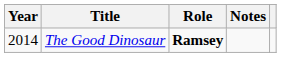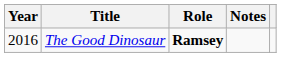 <table class="wikitable">
 <tr>
 <th>Year</th>
 <th>Title</th>
 <th>Role</th>
 <th>Notes</th>
 <th></th>
 </tr>
 <tr>
-<td>2014</td>
+<td>2016</td>
 <td><em><a href='#'>The Good Dinosaur</a></em></td>
 <td><strong>Ramsey</strong></td>
 <td></td>
 <td></td>
 </tr>
 </table>
